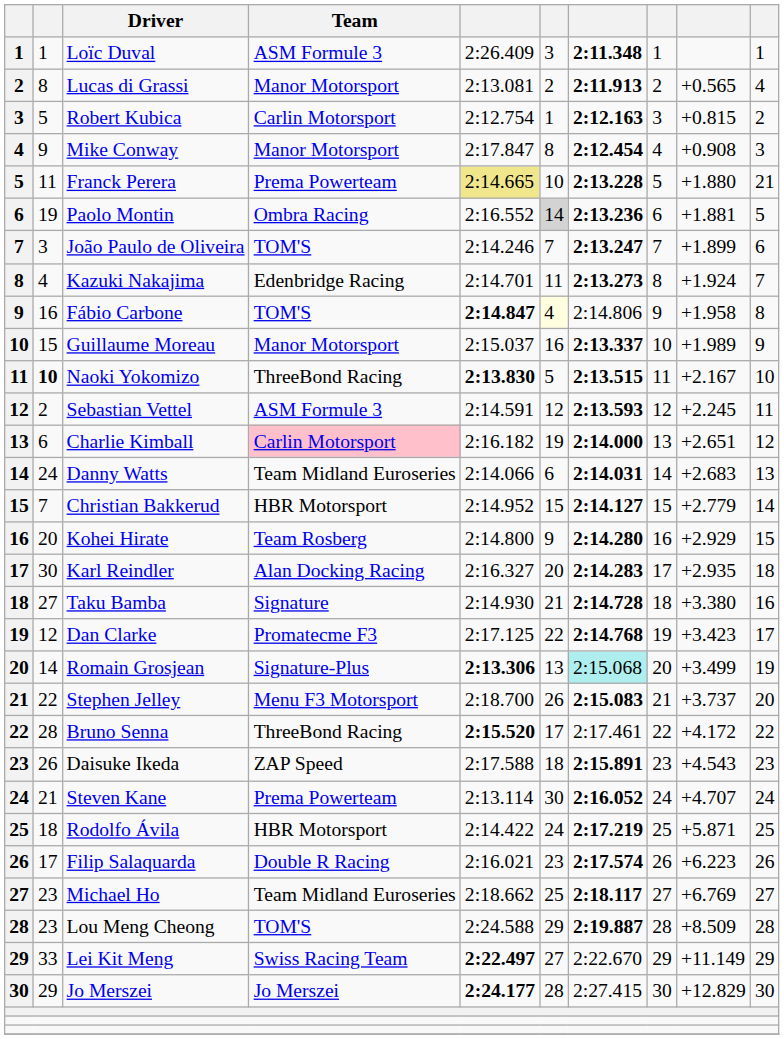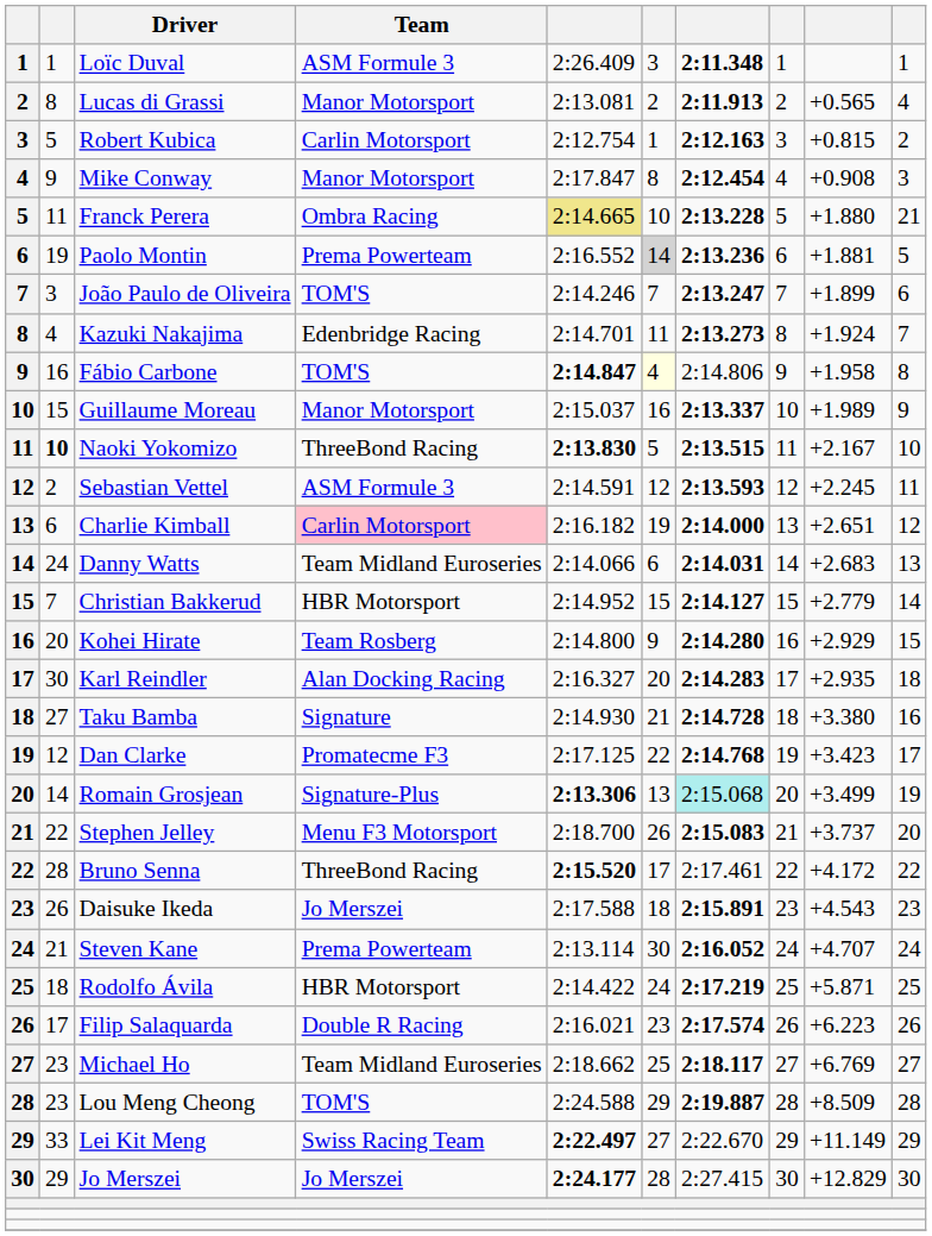 <table class="wikitable" style="font-size: 95%;">
 <tr>
 <th scope="col"></th>
 <th scope="col"></th>
 <th scope="col">Driver</th>
 <th scope="col">Team</th>
 <th scope="col"></th>
 <th scope="col"></th>
 <th scope="col"></th>
 <th scope="col"></th>
 <th scope="col"></th>
 <th scope="col"></th>
 </tr>
 <tr>
 <th scope="row">1</th>
 <td>1</td>
 <td> <a href='#'>Loïc Duval</a></td>
 <td><a href='#'>ASM Formule 3</a></td>
 <td>2:26.409</td>
 <td>3</td>
 <td><strong>2:11.348</strong></td>
 <td>1</td>
 <td></td>
 <td>1</td>
 </tr>
 <tr>
 <th scope="row">2</th>
 <td>8</td>
 <td> <a href='#'>Lucas di Grassi</a></td>
 <td><a href='#'>Manor Motorsport</a></td>
 <td>2:13.081</td>
 <td>2</td>
 <td><strong>2:11.913</strong></td>
 <td>2</td>
 <td>+0.565</td>
 <td>4</td>
 </tr>
 <tr>
 <th scope="row">3</th>
 <td>5</td>
 <td> <a href='#'>Robert Kubica</a></td>
 <td><a href='#'>Carlin Motorsport</a></td>
 <td>2:12.754</td>
 <td>1</td>
 <td><strong>2:12.163</strong></td>
 <td>3</td>
 <td>+0.815</td>
 <td>2</td>
 </tr>
 <tr>
 <th scope="row">4</th>
 <td>9</td>
 <td> <a href='#'>Mike Conway</a></td>
 <td><a href='#'>Manor Motorsport</a></td>
 <td>2:17.847</td>
 <td>8</td>
 <td><strong>2:12.454</strong></td>
 <td>4</td>
 <td>+0.908</td>
 <td>3</td>
 </tr>
 <tr>
 <th scope="row">5</th>
 <td>11</td>
 <td> <a href='#'>Franck Perera</a></td>
-<td><a href='#'>Prema Powerteam</a></td>
+<td><a href='#'>Ombra Racing</a></td>
 <td style="background: khaki;">2:14.665</td>
 <td>10</td>
 <td><strong>2:13.228</strong></td>
 <td>5</td>
 <td>+1.880</td>
 <td>21</td>
 </tr>
 <tr>
 <th scope="row">6</th>
 <td>19</td>
 <td> <a href='#'>Paolo Montin</a></td>
-<td><a href='#'>Ombra Racing</a></td>
+<td><a href='#'>Prema Powerteam</a></td>
 <td>2:16.552</td>
 <td style="background: lightgrey;">14</td>
 <td><strong>2:13.236</strong></td>
 <td>6</td>
 <td>+1.881</td>
 <td>5</td>
 </tr>
 <tr>
 <th scope="row">7</th>
 <td>3</td>
 <td> <a href='#'>João Paulo de Oliveira</a></td>
 <td><a href='#'>TOM'S</a></td>
 <td>2:14.246</td>
 <td>7</td>
 <td><strong>2:13.247</strong></td>
 <td>7</td>
 <td>+1.899</td>
 <td>6</td>
 </tr>
 <tr>
 <th scope="row">8</th>
 <td>4</td>
 <td> <a href='#'>Kazuki Nakajima</a></td>
 <td>Edenbridge Racing</td>
 <td>2:14.701</td>
 <td>11</td>
 <td><strong>2:13.273</strong></td>
 <td>8</td>
 <td>+1.924</td>
 <td>7</td>
 </tr>
 <tr>
 <th scope="row">9</th>
 <td>16</td>
 <td> <a href='#'>Fábio Carbone</a></td>
 <td><a href='#'>TOM'S</a></td>
 <td><strong>2:14.847</strong></td>
 <td style="background: lightyellow;">4</td>
 <td>2:14.806</td>
 <td>9</td>
 <td>+1.958</td>
 <td>8</td>
 </tr>
 <tr>
 <th scope="row">10</th>
 <td>15</td>
 <td> <a href='#'>Guillaume Moreau</a></td>
 <td><a href='#'>Manor Motorsport</a></td>
 <td>2:15.037</td>
 <td>16</td>
 <td><strong>2:13.337</strong></td>
 <td>10</td>
 <td>+1.989</td>
 <td>9</td>
 </tr>
 <tr>
 <th scope="row">11</th>
 <td><strong>10</strong></td>
 <td> <a href='#'>Naoki Yokomizo</a></td>
 <td>ThreeBond Racing</td>
 <td><strong>2:13.830</strong></td>
 <td>5</td>
 <td><strong>2:13.515</strong></td>
 <td>11</td>
 <td>+2.167</td>
 <td>10</td>
 </tr>
 <tr>
 <th scope="row">12</th>
 <td>2</td>
 <td> <a href='#'>Sebastian Vettel</a></td>
 <td><a href='#'>ASM Formule 3</a></td>
 <td>2:14.591</td>
 <td>12</td>
 <td><strong>2:13.593</strong></td>
 <td>12</td>
 <td>+2.245</td>
 <td>11</td>
 </tr>
 <tr>
 <th scope="row">13</th>
 <td>6</td>
 <td> <a href='#'>Charlie Kimball</a></td>
 <td style="background: pink;"><a href='#'>Carlin Motorsport</a></td>
 <td>2:16.182</td>
 <td>19</td>
 <td><strong>2:14.000</strong></td>
 <td>13</td>
 <td>+2.651</td>
 <td>12</td>
 </tr>
 <tr>
 <th scope="row">14</th>
 <td>24</td>
 <td> <a href='#'>Danny Watts</a></td>
 <td>Team Midland Euroseries</td>
 <td>2:14.066</td>
 <td>6</td>
 <td><strong>2:14.031</strong></td>
 <td>14</td>
 <td>+2.683</td>
 <td>13</td>
 </tr>
 <tr>
 <th scope="row">15</th>
 <td>7</td>
 <td> <a href='#'>Christian Bakkerud</a></td>
 <td>HBR Motorsport</td>
 <td>2:14.952</td>
 <td>15</td>
 <td><strong>2:14.127</strong></td>
 <td>15</td>
 <td>+2.779</td>
 <td>14</td>
 </tr>
 <tr>
 <th scope="row">16</th>
 <td>20</td>
 <td> <a href='#'>Kohei Hirate</a></td>
 <td><a href='#'>Team Rosberg</a></td>
 <td>2:14.800</td>
 <td>9</td>
 <td><strong>2:14.280</strong></td>
 <td>16</td>
 <td>+2.929</td>
 <td>15</td>
 </tr>
 <tr>
 <th scope="row">17</th>
 <td>30</td>
 <td> <a href='#'>Karl Reindler</a></td>
 <td><a href='#'>Alan Docking Racing</a></td>
 <td>2:16.327</td>
 <td>20</td>
 <td><strong>2:14.283</strong></td>
 <td>17</td>
 <td>+2.935</td>
 <td>18</td>
 </tr>
 <tr>
 <th scope="row">18</th>
 <td>27</td>
 <td> <a href='#'>Taku Bamba</a></td>
 <td><a href='#'>Signature</a></td>
 <td>2:14.930</td>
 <td>21</td>
 <td><strong>2:14.728</strong></td>
 <td>18</td>
 <td>+3.380</td>
 <td>16</td>
 </tr>
 <tr>
 <th scope="row">19</th>
 <td>12</td>
 <td> <a href='#'>Dan Clarke</a></td>
 <td><a href='#'>Promatecme F3</a></td>
 <td>2:17.125</td>
 <td>22</td>
 <td><strong>2:14.768</strong></td>
 <td>19</td>
 <td>+3.423</td>
 <td>17</td>
 </tr>
 <tr>
 <th scope="row">20</th>
 <td>14</td>
 <td> <a href='#'>Romain Grosjean</a></td>
 <td><a href='#'>Signature-Plus</a></td>
 <td><strong>2:13.306</strong></td>
 <td>13</td>
 <td style="background: paleturquoise;">2:15.068</td>
 <td>20</td>
 <td>+3.499</td>
 <td>19</td>
 </tr>
 <tr>
 <th scope="row">21</th>
 <td>22</td>
 <td> <a href='#'>Stephen Jelley</a></td>
 <td><a href='#'>Menu F3 Motorsport</a></td>
 <td>2:18.700</td>
 <td>26</td>
 <td><strong>2:15.083</strong></td>
 <td>21</td>
 <td>+3.737</td>
 <td>20</td>
 </tr>
 <tr>
 <th scope="row">22</th>
 <td>28</td>
 <td> <a href='#'>Bruno Senna</a></td>
 <td>ThreeBond Racing</td>
 <td><strong>2:15.520</strong></td>
 <td>17</td>
 <td>2:17.461</td>
 <td>22</td>
 <td>+4.172</td>
 <td>22</td>
 </tr>
 <tr>
 <th scope="row">23</th>
 <td>26</td>
 <td> Daisuke Ikeda</td>
-<td>ZAP Speed</td>
+<td><a href='#'>Jo Merszei</a></td>
 <td>2:17.588</td>
 <td>18</td>
 <td><strong>2:15.891</strong></td>
 <td>23</td>
 <td>+4.543</td>
 <td>23</td>
 </tr>
 <tr>
 <th scope="row">24</th>
 <td>21</td>
 <td> <a href='#'>Steven Kane</a></td>
 <td><a href='#'>Prema Powerteam</a></td>
 <td>2:13.114</td>
 <td>30</td>
 <td><strong>2:16.052</strong></td>
 <td>24</td>
 <td>+4.707</td>
 <td>24</td>
 </tr>
 <tr>
 <th scope="row">25</th>
 <td>18</td>
 <td> <a href='#'>Rodolfo Ávila</a></td>
 <td>HBR Motorsport</td>
 <td>2:14.422</td>
 <td>24</td>
 <td><strong>2:17.219</strong></td>
 <td>25</td>
 <td>+5.871</td>
 <td>25</td>
 </tr>
 <tr>
 <th scope="row">26</th>
 <td>17</td>
 <td> <a href='#'>Filip Salaquarda</a></td>
 <td><a href='#'>Double R Racing</a></td>
 <td>2:16.021</td>
 <td>23</td>
 <td><strong>2:17.574</strong></td>
 <td>26</td>
 <td>+6.223</td>
 <td>26</td>
 </tr>
 <tr>
 <th scope="row">27</th>
 <td>23</td>
 <td> <a href='#'>Michael Ho</a></td>
 <td>Team Midland Euroseries</td>
 <td>2:18.662</td>
 <td>25</td>
 <td><strong>2:18.117</strong></td>
 <td>27</td>
 <td>+6.769</td>
 <td>27</td>
 </tr>
 <tr>
 <th scope="row">28</th>
 <td>23</td>
 <td> Lou Meng Cheong</td>
 <td><a href='#'>TOM'S</a></td>
 <td>2:24.588</td>
 <td>29</td>
 <td><strong>2:19.887</strong></td>
 <td>28</td>
 <td>+8.509</td>
 <td>28</td>
 </tr>
 <tr>
 <th scope="row">29</th>
 <td>33</td>
 <td> <a href='#'>Lei Kit Meng</a></td>
 <td><a href='#'>Swiss Racing Team</a></td>
 <td><strong>2:22.497</strong></td>
 <td>27</td>
 <td>2:22.670</td>
 <td>29</td>
 <td>+11.149</td>
 <td>29</td>
 </tr>
 <tr>
 <th scope="row">30</th>
 <td>29</td>
 <td> <a href='#'>Jo Merszei</a></td>
 <td><a href='#'>Jo Merszei</a></td>
 <td><strong>2:24.177</strong></td>
 <td>28</td>
 <td>2:27.415</td>
 <td>30</td>
 <td>+12.829</td>
 <td>30</td>
 </tr>
 <tr>
 <th colspan="10"></th>
 </tr>
 <tr>
 <td colspan="10"></td>
 </tr>
 <tr>
 <td colspan="10"></td>
 </tr>
 <tr>
 </tr>
 </table>
